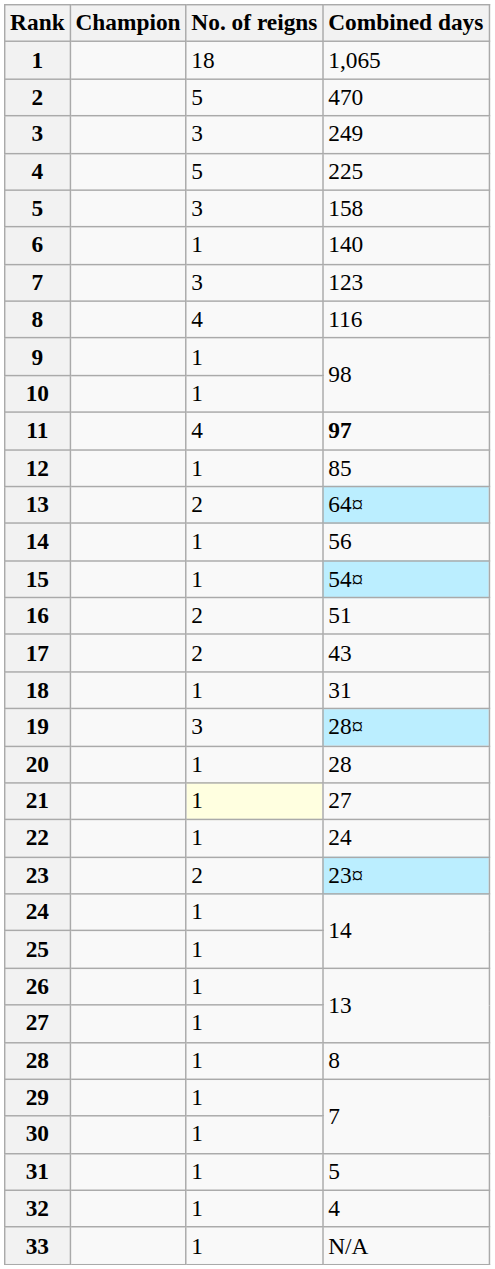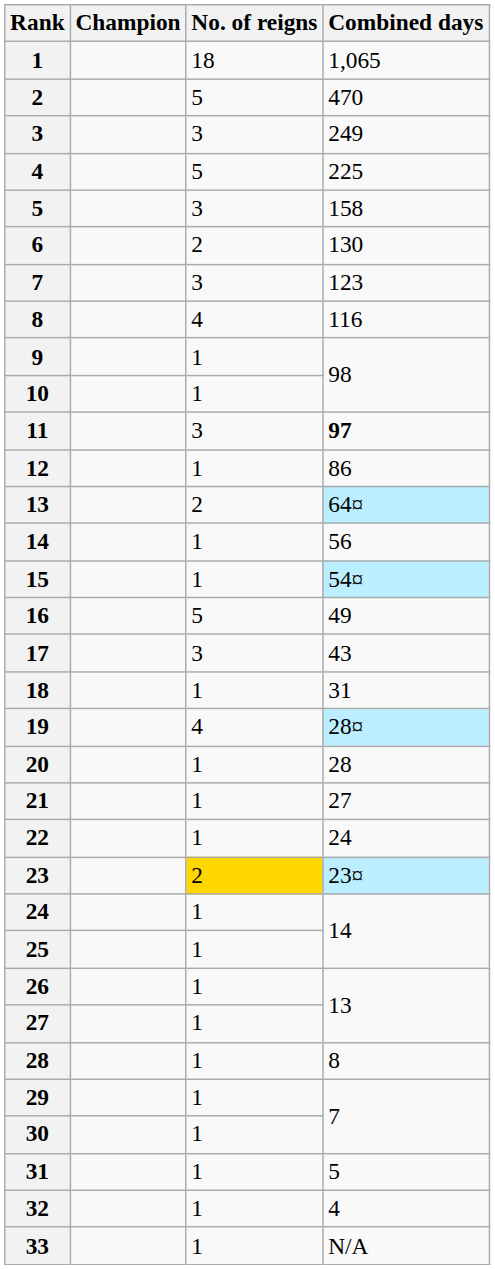 <table class="wikitable sortable">
 <tr>
 <th scope=col>Rank</th>
 <th scope=col>Champion</th>
 <th scope=col>No. of reigns</th>
 <th scope=col>Combined days</th>
 </tr>
 <tr>
 <th scope=row>1</th>
 <td></td>
 <td>18</td>
 <td>1,065</td>
 </tr>
 <tr>
 <th scope=row>2</th>
 <td></td>
 <td>5</td>
 <td>470</td>
 </tr>
 <tr>
 <th scope=row>3</th>
 <td></td>
 <td>3</td>
 <td>249</td>
 </tr>
 <tr>
 <th scope=row>4</th>
 <td></td>
 <td>5</td>
 <td>225</td>
 </tr>
 <tr>
 <th scope=row>5</th>
 <td></td>
 <td>3</td>
 <td>158</td>
 </tr>
 <tr>
 <th scope=row>6</th>
 <td></td>
-<td>1</td>
-<td>140</td>
+<td>2</td>
+<td>130</td>
 </tr>
 <tr>
 <th scope=row>7</th>
 <td></td>
 <td>3</td>
 <td>123</td>
 </tr>
 <tr>
 <th scope=row>8</th>
 <td></td>
 <td>4</td>
 <td>116</td>
 </tr>
 <tr>
 <th scope=row>9</th>
 <td></td>
 <td>1</td>
 <td rowspan=2>98</td>
 </tr>
 <tr>
 <th scope=row>10</th>
 <td></td>
 <td>1</td>
 </tr>
 <tr>
 <th scope=row>11</th>
 <td></td>
-<td>4</td>
+<td>3</td>
 <td><strong>97</strong></td>
 </tr>
 <tr>
 <th scope=row>12</th>
 <td></td>
 <td>1</td>
-<td>85</td>
+<td>86</td>
 </tr>
 <tr>
 <th scope=row>13</th>
 <td></td>
 <td>2</td>
 <td style="background-color:#bbeeff">64¤</td>
 </tr>
 <tr>
 <th scope=row>14</th>
 <td></td>
 <td>1</td>
 <td>56</td>
 </tr>
 <tr>
 <th scope=row>15</th>
 <td></td>
 <td>1</td>
 <td style="background-color:#bbeeff">54¤</td>
 </tr>
 <tr>
 <th scope=row>16</th>
 <td></td>
-<td>2</td>
-<td>51</td>
+<td>5</td>
+<td>49</td>
 </tr>
 <tr>
 <th scope=row>17</th>
 <td></td>
-<td>2</td>
+<td>3</td>
 <td>43</td>
 </tr>
 <tr>
 <th scope=row>18</th>
 <td></td>
 <td>1</td>
 <td>31</td>
 </tr>
 <tr>
 <th scope=row>19</th>
 <td></td>
-<td>3</td>
+<td>4</td>
 <td style="background-color:#bbeeff">28¤</td>
 </tr>
 <tr>
 <th scope=row>20</th>
 <td></td>
 <td>1</td>
 <td>28</td>
 </tr>
 <tr>
 <th scope=row>21</th>
 <td></td>
-<td style="background: lightyellow;">1</td>
+<td>1</td>
 <td>27</td>
 </tr>
 <tr>
 <th scope=row>22</th>
 <td></td>
 <td>1</td>
 <td>24</td>
 </tr>
 <tr>
 <th scope=row>23</th>
 <td></td>
-<td>2</td>
+<td style="background: gold;">2</td>
 <td style="background-color:#bbeeff">23¤</td>
 </tr>
 <tr>
 <th scope=row>24</th>
 <td></td>
 <td>1</td>
 <td rowspan=2>14</td>
 </tr>
 <tr>
 <th scope=row>25</th>
 <td></td>
 <td>1</td>
 </tr>
 <tr>
 <th scope=row>26</th>
 <td></td>
 <td>1</td>
 <td rowspan=2>13</td>
 </tr>
 <tr>
 <th scope=row>27</th>
 <td></td>
 <td>1</td>
 </tr>
 <tr>
 <th scope=row>28</th>
 <td></td>
 <td>1</td>
 <td>8</td>
 </tr>
 <tr>
 <th scope=row>29</th>
 <td></td>
 <td>1</td>
 <td rowspan=2>7</td>
 </tr>
 <tr>
 <th scope=row>30</th>
 <td></td>
 <td>1</td>
 </tr>
 <tr>
 <th scope=row>31</th>
 <td></td>
 <td>1</td>
 <td>5</td>
 </tr>
 <tr>
 <th scope=row>32</th>
 <td></td>
 <td>1</td>
 <td>4</td>
 </tr>
 <tr>
 <th scope=row>33</th>
 <td></td>
 <td>1</td>
 <td>N/A</td>
 </tr>
 </table>
